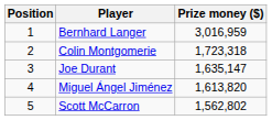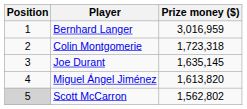 <table class="wikitable">
 <tr>
 <th>Position</th>
 <th>Player</th>
 <th>Prize money ($)</th>
 </tr>
 <tr>
 <td align=center>1</td>
 <td> <a href='#'>Bernhard Langer</a></td>
 <td align=center>3,016,959</td>
 </tr>
 <tr>
 <td align=center>2</td>
 <td> <a href='#'>Colin Montgomerie</a></td>
 <td align=center>1,723,318</td>
 </tr>
 <tr>
 <td align=center>3</td>
 <td> <a href='#'>Joe Durant</a></td>
-<td align=center>1,635,147</td>
+<td align=center>1,635,145</td>
 </tr>
 <tr>
 <td align=center>4</td>
 <td> <a href='#'>Miguel Ángel Jiménez</a></td>
 <td align=center>1,613,820</td>
 </tr>
 <tr>
-<td align=center>5</td>
+<td align=center style="background: lightgrey;">5</td>
 <td> <a href='#'>Scott McCarron</a></td>
 <td align=center>1,562,802</td>
 </tr>
 </table>
